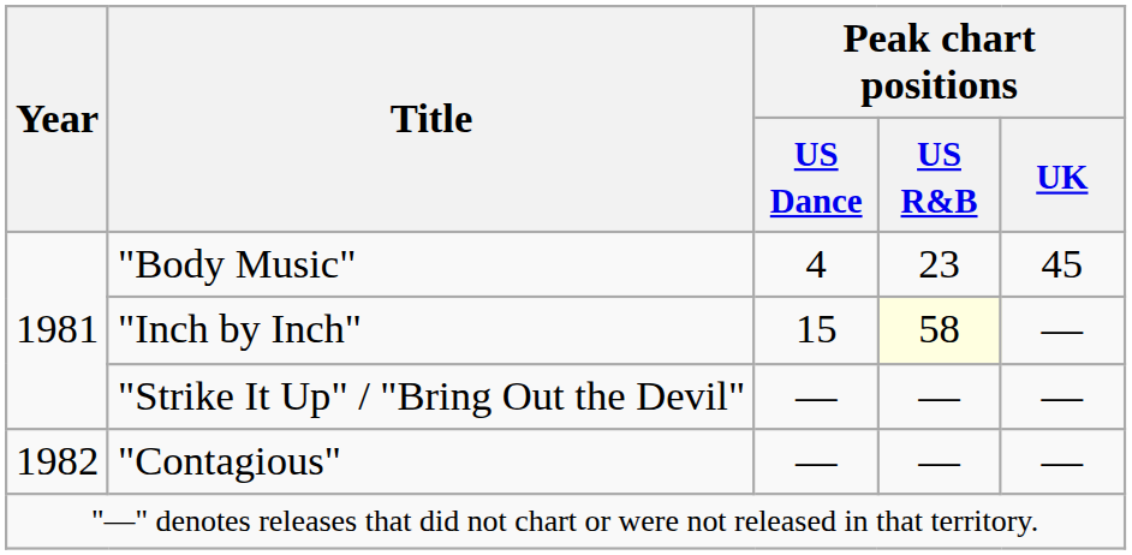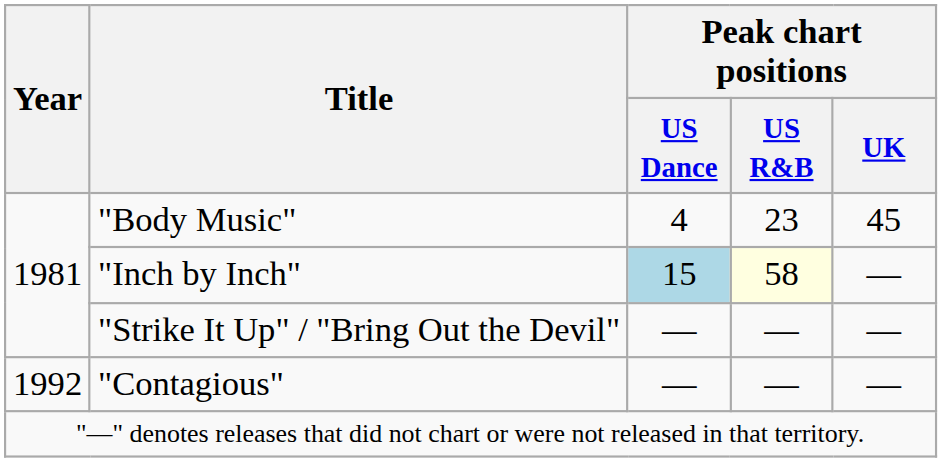 <table class="wikitable">
 <tr>
 <th scope="col" rowspan="2">Year</th>
 <th scope="col" rowspan="2">Title</th>
 <th scope="col" colspan="3">Peak chart positions</th>
 </tr>
 <tr>
 <th style="width:40px;"><small><a href='#'>US Dance</a></small><br></th>
 <th style="width:40px;"><small><a href='#'>US R&B</a></small><br></th>
 <th style="width:40px;"><small><a href='#'>UK</a></small><br></th>
 </tr>
 <tr>
 <td rowspan="3">1981</td>
 <td>"Body Music"</td>
 <td align=center>4</td>
 <td align=center>23</td>
 <td align=center>45</td>
 </tr>
 <tr>
 <td>"Inch by Inch"</td>
-<td align=center>15</td>
+<td align=center style="background: lightblue;">15</td>
 <td align=center style="background: lightyellow;">58</td>
 <td align=center>―</td>
 </tr>
 <tr>
 <td>"Strike It Up" / "Bring Out the Devil"</td>
 <td align=center>―</td>
 <td align=center>―</td>
 <td align=center>―</td>
 </tr>
 <tr>
-<td rowspan="1">1982</td>
+<td rowspan="1">1992</td>
 <td>"Contagious"</td>
 <td align=center>―</td>
 <td align=center>―</td>
 <td align=center>―</td>
 </tr>
 <tr>
 <td colspan="6" style="text-align:center; font-size:9pt;">"—" denotes releases that did not chart or were not released in that territory.</td>
 </tr>
 </table>
